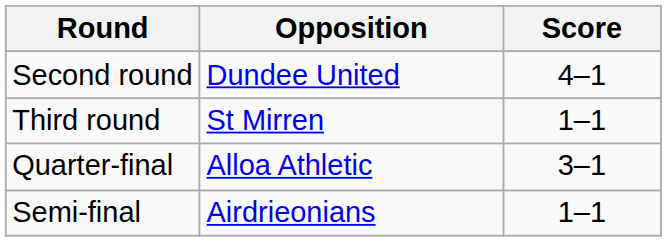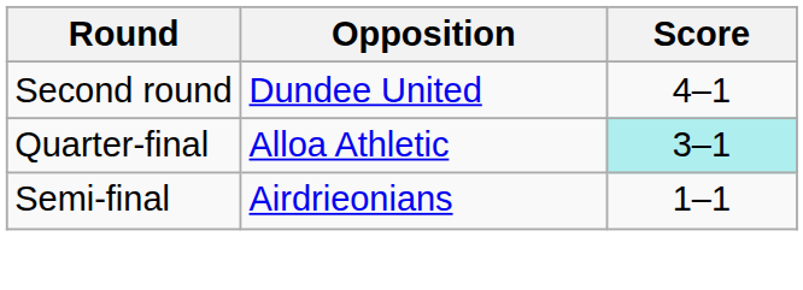 <table class="wikitable" style="text-align:left;margin-left:1em;float:right">
 <tr>
 <th width=100>Round</th>
 <th width=160>Opposition</th>
 <th width=80>Score</th>
 </tr>
 <tr>
 <td>Second round</td>
 <td><a href='#'>Dundee United</a></td>
 <td align=center>4–1</td>
 </tr>
 <tr>
-<td>Third round</td>
-<td><a href='#'>St Mirren</a></td>
-<td align=center>1–1</td>
-</tr>
-<tr>
 <td>Quarter-final</td>
 <td><a href='#'>Alloa Athletic</a></td>
-<td align=center>3–1</td>
+<td align=center style="background: paleturquoise;">3–1</td>
 </tr>
 <tr>
 <td>Semi-final</td>
 <td><a href='#'>Airdrieonians</a></td>
 <td align=center>1–1</td>
 </tr>
 </table>
